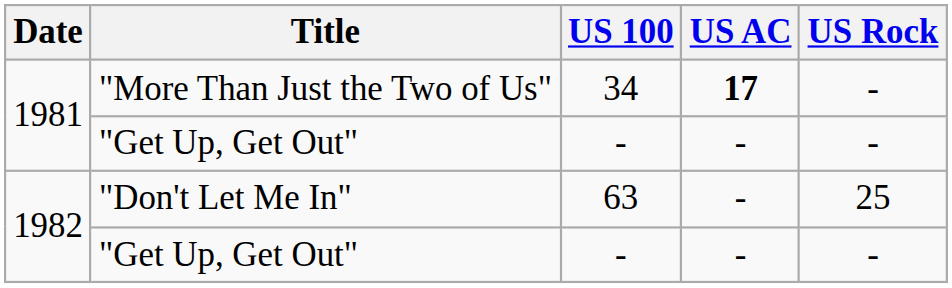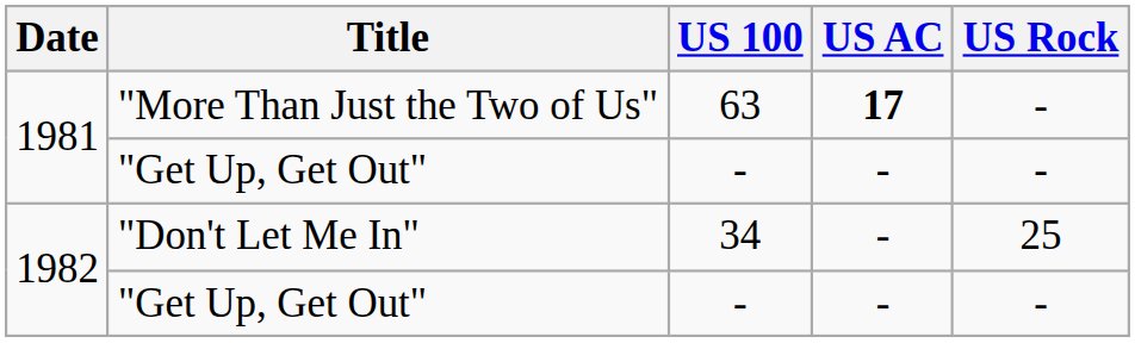 <table class="wikitable" style="text-align:center;">
 <tr>
 <th>Date</th>
 <th>Title</th>
 <th><a href='#'>US 100</a></th>
 <th><a href='#'>US AC</a></th>
 <th><a href='#'>US Rock</a></th>
 </tr>
 <tr>
 <td rowspan="2">1981</td>
 <td align="left">"More Than Just the Two of Us"</td>
-<td>34</td>
+<td>63</td>
 <td><strong>17</strong></td>
 <td>-</td>
 </tr>
 <tr>
 <td align="left">"Get Up, Get Out"</td>
 <td>-</td>
 <td>-</td>
 <td>-</td>
 </tr>
 <tr>
 <td rowspan="2">1982</td>
 <td align="left">"Don't Let Me In"</td>
-<td>63</td>
+<td>34</td>
 <td>-</td>
 <td>25</td>
 </tr>
 <tr>
 <td align="left">"Get Up, Get Out"</td>
 <td>-</td>
 <td>-</td>
 <td>-</td>
 </tr>
 </table>
